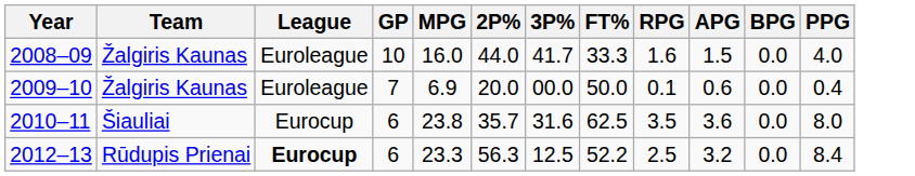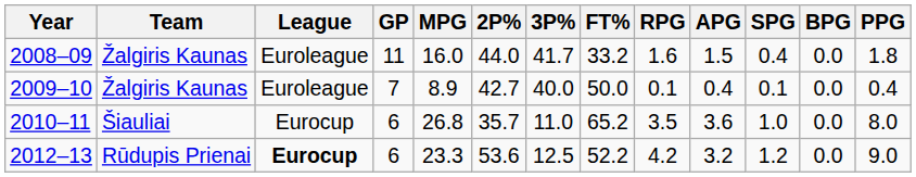 <table class="wikitable sortable" style="font-size:95%; text-align:center;">
 <tr>
 <th>Year</th>
 <th>Team</th>
 <th>League</th>
 <th>GP</th>
 <th>MPG</th>
 <th>2P%</th>
 <th>3P%</th>
 <th>FT%</th>
 <th>RPG</th>
 <th>APG</th>
+<th>SPG</th>
 <th>BPG</th>
 <th>PPG</th>
 </tr>
 <tr>
 <td align="left"><a href='#'>2008–09</a></td>
 <td align="left"><a href='#'>Žalgiris Kaunas</a></td>
 <td>Euroleague</td>
-<td>10</td>
+<td>11</td>
 <td>16.0</td>
 <td>44.0</td>
 <td>41.7</td>
-<td>33.3</td>
+<td>33.2</td>
 <td>1.6</td>
 <td>1.5</td>
+<td>0.4</td>
 <td>0.0</td>
-<td>4.0</td>
+<td>1.8</td>
 </tr>
 <tr>
 <td align="left"><a href='#'>2009–10</a></td>
 <td align="left"><a href='#'>Žalgiris Kaunas</a></td>
 <td>Euroleague</td>
 <td>7</td>
-<td>6.9</td>
-<td>20.0</td>
-<td>00.0</td>
+<td>8.9</td>
+<td>42.7</td>
+<td>40.0</td>
 <td>50.0</td>
 <td>0.1</td>
-<td>0.6</td>
+<td>0.4</td>
+<td>0.1</td>
 <td>0.0</td>
 <td>0.4</td>
 </tr>
 <tr>
 <td align="left"><a href='#'>2010–11</a></td>
 <td align="left"><a href='#'>Šiauliai</a></td>
 <td>Eurocup</td>
 <td>6</td>
-<td>23.8</td>
+<td>26.8</td>
 <td>35.7</td>
-<td>31.6</td>
-<td>62.5</td>
+<td>11.0</td>
+<td>65.2</td>
 <td>3.5</td>
 <td>3.6</td>
+<td>1.0</td>
 <td>0.0</td>
 <td>8.0</td>
 </tr>
 <tr>
 <td align="left"><a href='#'>2012–13</a></td>
 <td align="left"><a href='#'>Rūdupis Prienai</a></td>
 <td><strong>Eurocup</strong></td>
 <td>6</td>
 <td>23.3</td>
-<td>56.3</td>
+<td>53.6</td>
 <td>12.5</td>
 <td>52.2</td>
-<td>2.5</td>
+<td>4.2</td>
 <td>3.2</td>
+<td>1.2</td>
 <td>0.0</td>
-<td>8.4</td>
+<td>9.0</td>
 </tr>
 </table>
